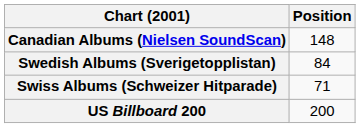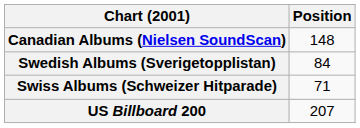 <table class="wikitable sortable plainrowheaders" style="text-align:center">
 <tr>
 <th scope="col">Chart (2001)</th>
 <th scope="col">Position</th>
 </tr>
 <tr>
 <th scope="row">Canadian Albums (<a href='#'>Nielsen SoundScan</a>)</th>
 <td>148</td>
 </tr>
 <tr>
 <th scope="row">Swedish Albums (Sverigetopplistan)</th>
 <td>84</td>
 </tr>
 <tr>
 <th scope="row">Swiss Albums (Schweizer Hitparade)</th>
 <td>71</td>
 </tr>
 <tr>
 <th scope="row">US <em>Billboard</em> 200</th>
-<td>200</td>
+<td>207</td>
 </tr>
 </table>
